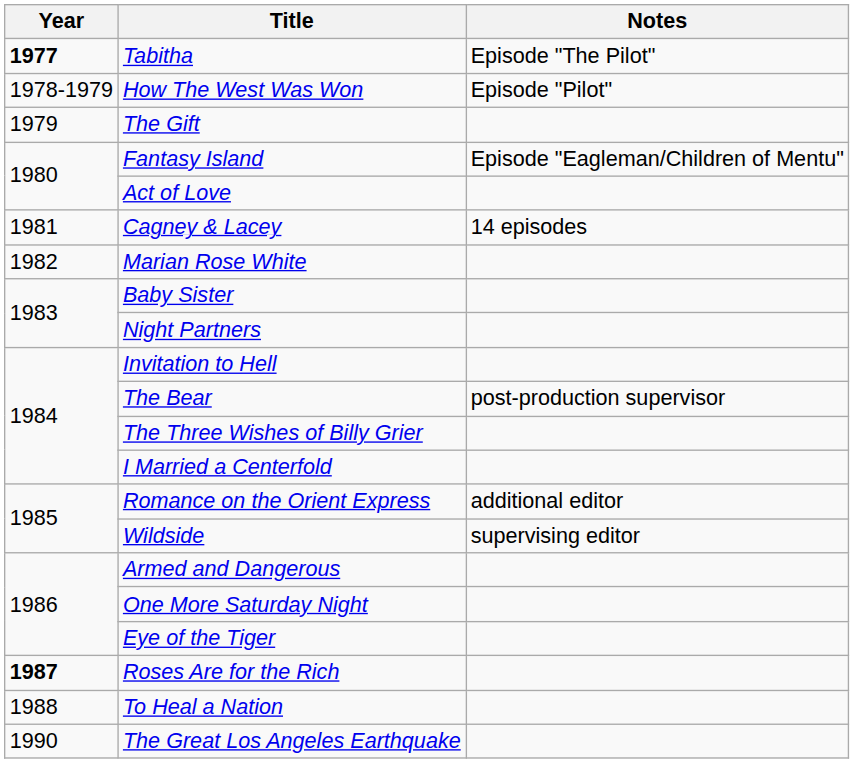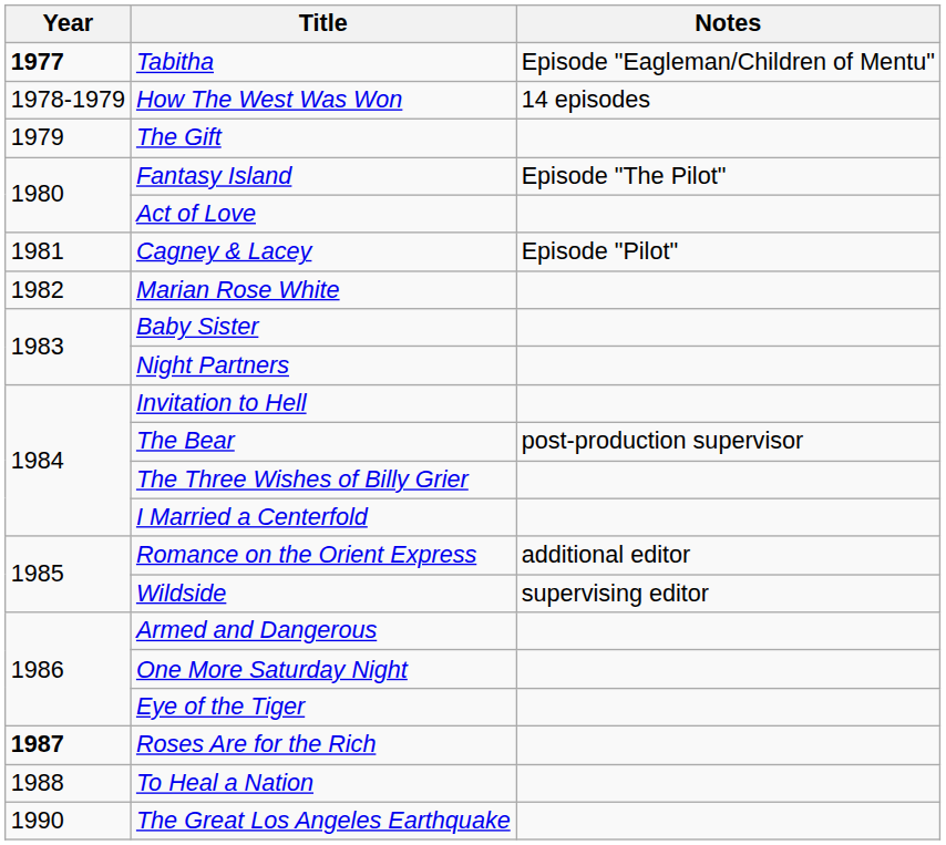 <table class="wikitable">
 <tr>
 <th>Year</th>
 <th>Title</th>
 <th>Notes</th>
 </tr>
 <tr>
 <td><strong>1977</strong></td>
 <td><em><a href='#'>Tabitha</a></em></td>
-<td>Episode "The Pilot"</td>
+<td>Episode "Eagleman/Children of Mentu"</td>
 </tr>
 <tr>
 <td>1978-1979</td>
 <td><em><a href='#'>How The West Was Won</a></em></td>
-<td>Episode "Pilot"</td>
+<td>14 episodes</td>
 </tr>
 <tr>
 <td>1979</td>
 <td><em><a href='#'>The Gift</a></em></td>
 <td></td>
 </tr>
 <tr>
 <td rowspan=2>1980</td>
 <td><em><a href='#'>Fantasy Island</a></em></td>
-<td>Episode "Eagleman/Children of Mentu"</td>
+<td>Episode "The Pilot"</td>
 </tr>
 <tr>
 <td><em><a href='#'>Act of Love</a></em></td>
 <td></td>
 </tr>
 <tr>
 <td>1981</td>
 <td><em><a href='#'>Cagney & Lacey</a></em></td>
-<td>14 episodes</td>
+<td>Episode "Pilot"</td>
 </tr>
 <tr>
 <td>1982</td>
 <td><em><a href='#'>Marian Rose White</a></em></td>
 <td></td>
 </tr>
 <tr>
 <td rowspan=2>1983</td>
 <td><em><a href='#'>Baby Sister</a></em></td>
 <td></td>
 </tr>
 <tr>
 <td><em><a href='#'>Night Partners</a></em></td>
 <td></td>
 </tr>
 <tr>
 <td rowspan=4>1984</td>
 <td><em><a href='#'>Invitation to Hell</a></em></td>
 <td></td>
 </tr>
 <tr>
 <td><em><a href='#'>The Bear</a></em></td>
 <td>post-production supervisor</td>
 </tr>
 <tr>
 <td><em><a href='#'>The Three Wishes of Billy Grier</a></em></td>
 <td></td>
 </tr>
 <tr>
 <td><em><a href='#'>I Married a Centerfold</a></em></td>
 <td></td>
 </tr>
 <tr>
 <td rowspan=2>1985</td>
 <td><em><a href='#'>Romance on the Orient Express</a></em></td>
 <td>additional editor</td>
 </tr>
 <tr>
 <td><em><a href='#'>Wildside</a></em></td>
 <td>supervising editor</td>
 </tr>
 <tr>
 <td rowspan=3>1986</td>
 <td><em><a href='#'>Armed and Dangerous</a></em></td>
 <td></td>
 </tr>
 <tr>
 <td><em><a href='#'>One More Saturday Night</a></em></td>
 <td></td>
 </tr>
 <tr>
 <td><em><a href='#'>Eye of the Tiger</a></em></td>
 <td></td>
 </tr>
 <tr>
 <td><strong>1987</strong></td>
 <td><em><a href='#'>Roses Are for the Rich</a></em></td>
 <td></td>
 </tr>
 <tr>
 <td>1988</td>
 <td><em><a href='#'>To Heal a Nation</a></em></td>
 <td></td>
 </tr>
 <tr>
 <td>1990</td>
 <td><em><a href='#'>The Great Los Angeles Earthquake</a></em></td>
 <td></td>
 </tr>
 </table>
